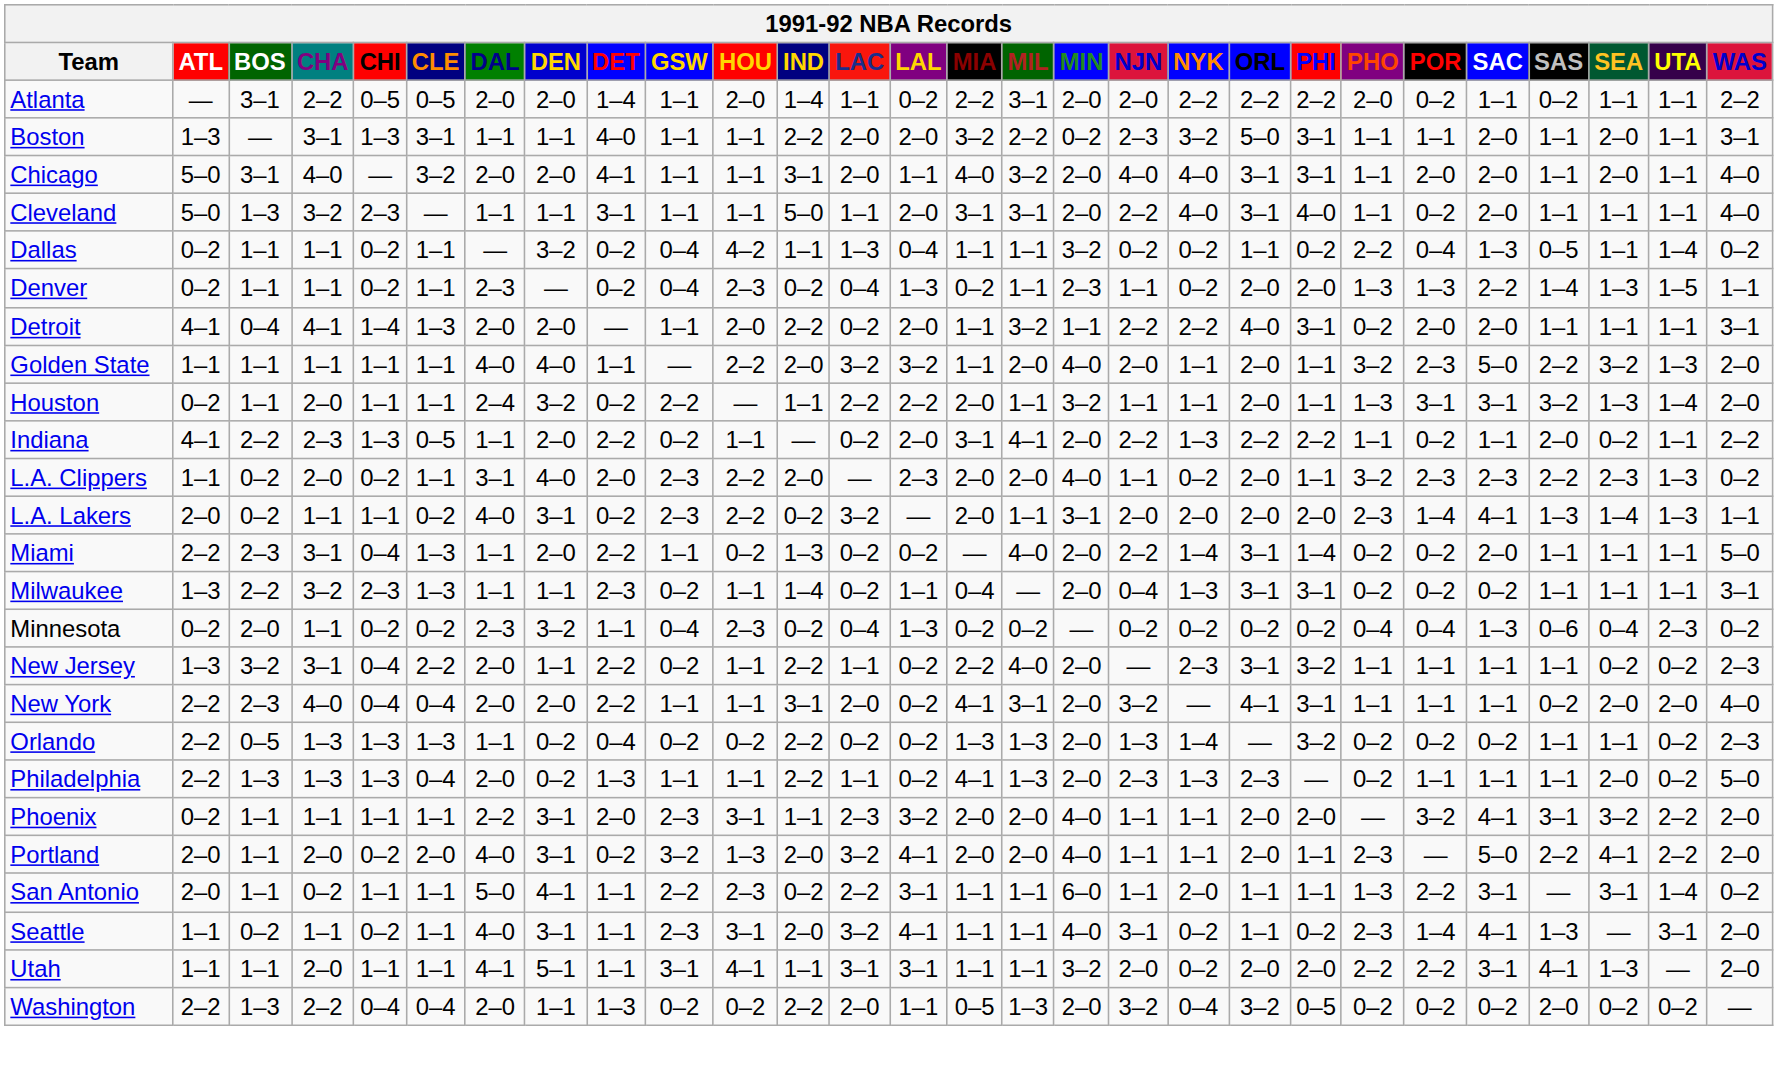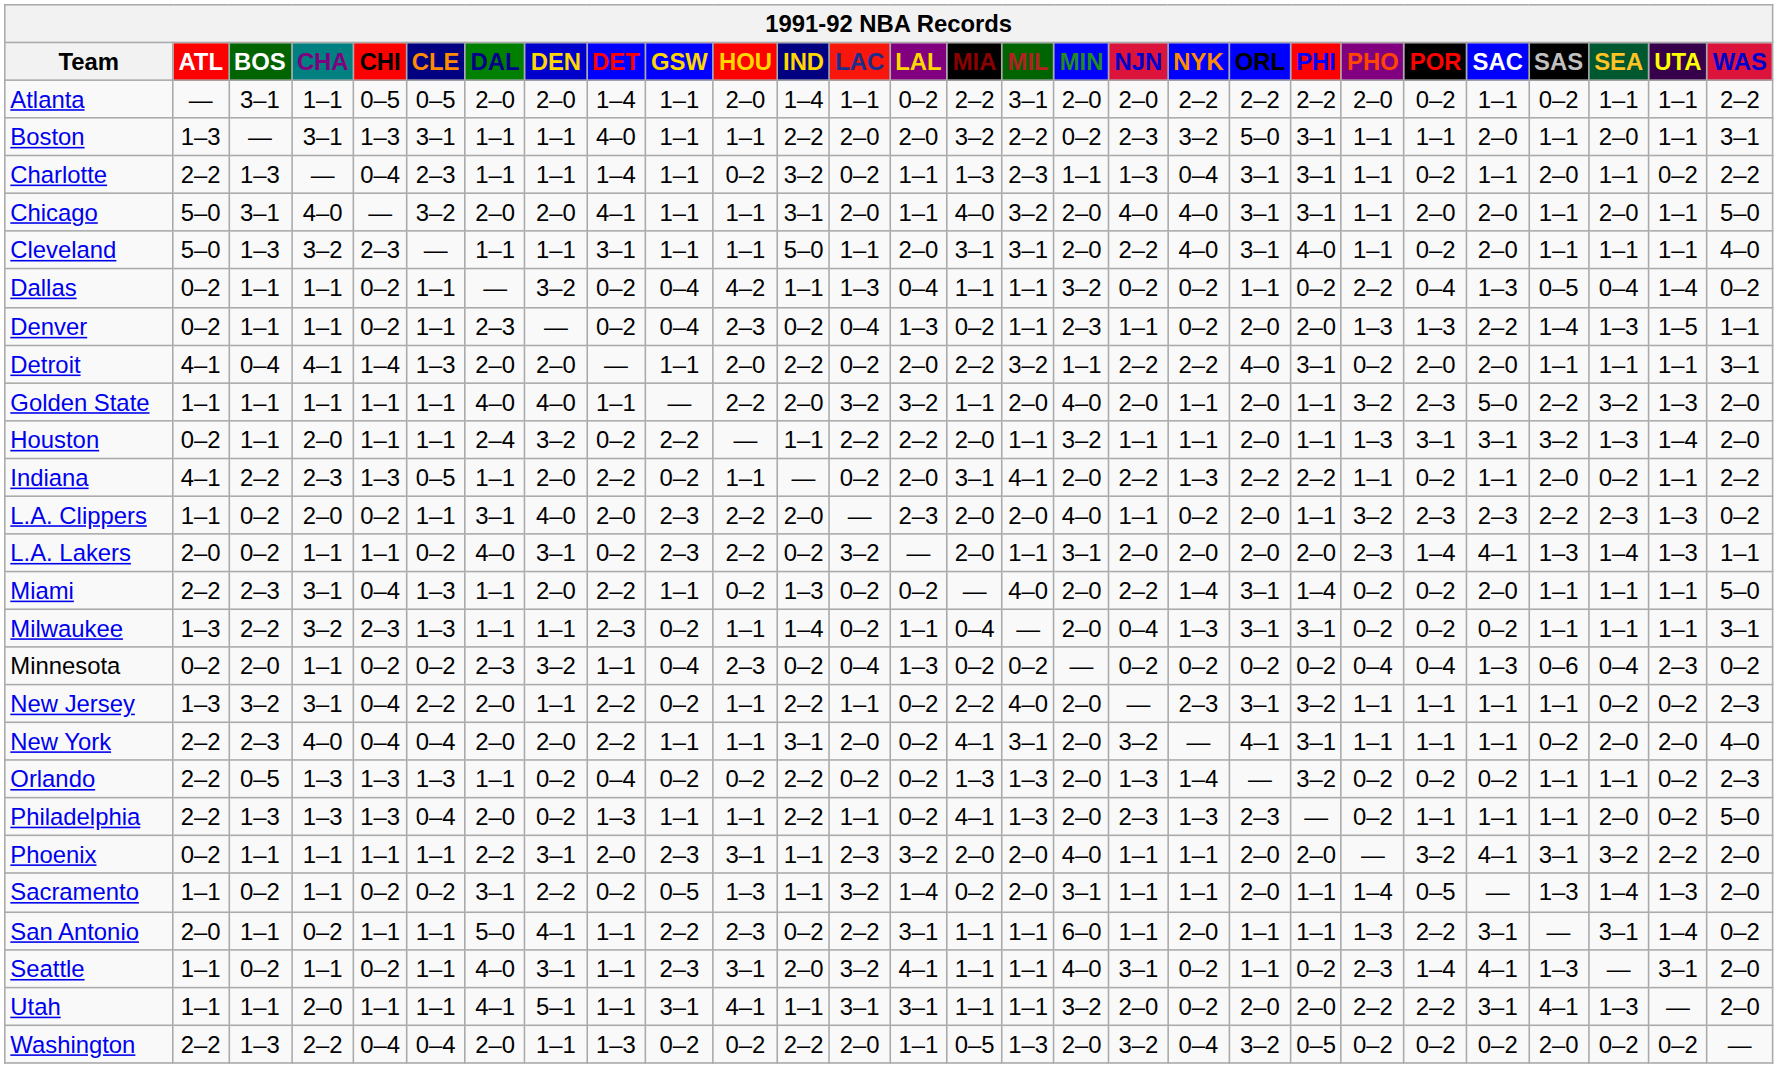 <table class="wikitable" style="font-size:95%; text-align:center;">
 <tr>
 <th colspan=28>1991-92 NBA Records</th>
 </tr>
 <tr>
 <th width=100>Team</th>
 <th style="background:#FF0000;color:#FFFFFF;width=35">ATL</th>
 <th style="background:#006400;color:#FFFFFF;width=35">BOS</th>
 <th style="background:#008080;color:#800080;width=35">CHA</th>
 <th style="background:#FF0000;color:#000000;width=35">CHI</th>
 <th style="background:#000080;color:#FF8C00;width=35">CLE</th>
 <th style="background:#008000;color:#00008B;width=35">DAL</th>
 <th style="background:#0000CD;color:#FFD700;width=35">DEN</th>
 <th style="background:#0000FF;color:#FF0000;width=35">DET</th>
 <th style="background:#0000FF;color:#FFD700;width=35">GSW</th>
 <th style="background:#FF0000;color:#FFD700;width=35">HOU</th>
 <th style="background:#000080;color:#FFD700;width=35">IND</th>
 <th style="background:#F9160D;color:#1A2E8B;width=35">LAC</th>
 <th style="background:#800080;color:#FFD700;width=35">LAL</th>
 <th style="background:#000000;color:#8B0000;width=35">MIA</th>
 <th style="background:#006400;color:#B22222;width=35">MIL</th>
 <th style="background:#0000FF;color:#228B22;width=35">MIN</th>
 <th style="background:#DC143C;color:#0000CD;width=35">NJN</th>
 <th style="background:#0000FF;color:#FF8C00;width=35">NYK</th>
 <th style="background:#0000FF;color:#000000;width=35">ORL</th>
 <th style="background:#FF0000;color:#0000FF;width=35">PHI</th>
 <th style="background:#800080;color:#FF4500;width=35">PHO</th>
 <th style="background:#000000;color:#FF0000;width=35">POR</th>
 <th style="background:#0000FF;color:#FFFFFF;width=35">SAC</th>
 <th style="background:#000000;color:#C0C0C0;width=35">SAS</th>
 <th style="background:#005831;color:#FFC322;width=35">SEA</th>
 <th style="background:#36004A;color:#FFFF00;width=35">UTA</th>
 <th style="background:#DC143C;color:#0000CD;width=35">WAS</th>
 </tr>
 <tr>
 <td style="text-align:left;"><a href='#'>Atlanta</a></td>
 <td>—</td>
 <td>3–1</td>
-<td>2–2</td>
+<td>1–1</td>
 <td>0–5</td>
 <td>0–5</td>
 <td>2–0</td>
 <td>2–0</td>
 <td>1–4</td>
 <td>1–1</td>
 <td>2–0</td>
 <td>1–4</td>
 <td>1–1</td>
 <td>0–2</td>
 <td>2–2</td>
 <td>3–1</td>
 <td>2–0</td>
 <td>2–0</td>
 <td>2–2</td>
 <td>2–2</td>
 <td>2–2</td>
 <td>2–0</td>
 <td>0–2</td>
 <td>1–1</td>
 <td>0–2</td>
 <td>1–1</td>
 <td>1–1</td>
 <td>2–2</td>
 </tr>
 <tr>
 <td style="text-align:left;"><a href='#'>Boston</a></td>
 <td>1–3</td>
 <td>—</td>
 <td>3–1</td>
 <td>1–3</td>
 <td>3–1</td>
 <td>1–1</td>
 <td>1–1</td>
 <td>4–0</td>
 <td>1–1</td>
 <td>1–1</td>
 <td>2–2</td>
 <td>2–0</td>
 <td>2–0</td>
 <td>3–2</td>
 <td>2–2</td>
 <td>0–2</td>
 <td>2–3</td>
 <td>3–2</td>
 <td>5–0</td>
 <td>3–1</td>
 <td>1–1</td>
 <td>1–1</td>
 <td>2–0</td>
 <td>1–1</td>
 <td>2–0</td>
 <td>1–1</td>
 <td>3–1</td>
 </tr>
 <tr>
+<td style="text-align:left;"><a href='#'>Charlotte</a></td>
+<td>2–2</td>
+<td>1–3</td>
+<td>—</td>
+<td>0–4</td>
+<td>2–3</td>
+<td>1–1</td>
+<td>1–1</td>
+<td>1–4</td>
+<td>1–1</td>
+<td>0–2</td>
+<td>3–2</td>
+<td>0–2</td>
+<td>1–1</td>
+<td>1–3</td>
+<td>2–3</td>
+<td>1–1</td>
+<td>1–3</td>
+<td>0–4</td>
+<td>3–1</td>
+<td>3–1</td>
+<td>1–1</td>
+<td>0–2</td>
+<td>1–1</td>
+<td>2–0</td>
+<td>1–1</td>
+<td>0–2</td>
+<td>2–2</td>
+</tr>
+<tr>
 <td style="text-align:left;"><a href='#'>Chicago</a></td>
 <td>5–0</td>
 <td>3–1</td>
 <td>4–0</td>
 <td>—</td>
 <td>3–2</td>
 <td>2–0</td>
 <td>2–0</td>
 <td>4–1</td>
 <td>1–1</td>
 <td>1–1</td>
 <td>3–1</td>
 <td>2–0</td>
 <td>1–1</td>
 <td>4–0</td>
 <td>3–2</td>
 <td>2–0</td>
 <td>4–0</td>
 <td>4–0</td>
 <td>3–1</td>
 <td>3–1</td>
 <td>1–1</td>
 <td>2–0</td>
 <td>2–0</td>
 <td>1–1</td>
 <td>2–0</td>
 <td>1–1</td>
-<td>4–0</td>
+<td>5–0</td>
 </tr>
 <tr>
 <td style="text-align:left;"><a href='#'>Cleveland</a></td>
 <td>5–0</td>
 <td>1–3</td>
 <td>3–2</td>
 <td>2–3</td>
 <td>—</td>
 <td>1–1</td>
 <td>1–1</td>
 <td>3–1</td>
 <td>1–1</td>
 <td>1–1</td>
 <td>5–0</td>
 <td>1–1</td>
 <td>2–0</td>
 <td>3–1</td>
 <td>3–1</td>
 <td>2–0</td>
 <td>2–2</td>
 <td>4–0</td>
 <td>3–1</td>
 <td>4–0</td>
 <td>1–1</td>
 <td>0–2</td>
 <td>2–0</td>
 <td>1–1</td>
 <td>1–1</td>
 <td>1–1</td>
 <td>4–0</td>
 </tr>
 <tr>
 <td style="text-align:left;"><a href='#'>Dallas</a></td>
 <td>0–2</td>
 <td>1–1</td>
 <td>1–1</td>
 <td>0–2</td>
 <td>1–1</td>
 <td>—</td>
 <td>3–2</td>
 <td>0–2</td>
 <td>0–4</td>
 <td>4–2</td>
 <td>1–1</td>
 <td>1–3</td>
 <td>0–4</td>
 <td>1–1</td>
 <td>1–1</td>
 <td>3–2</td>
 <td>0–2</td>
 <td>0–2</td>
 <td>1–1</td>
 <td>0–2</td>
 <td>2–2</td>
 <td>0–4</td>
 <td>1–3</td>
 <td>0–5</td>
-<td>1–1</td>
+<td>0–4</td>
 <td>1–4</td>
 <td>0–2</td>
 </tr>
 <tr>
 <td style="text-align:left;"><a href='#'>Denver</a></td>
 <td>0–2</td>
 <td>1–1</td>
 <td>1–1</td>
 <td>0–2</td>
 <td>1–1</td>
 <td>2–3</td>
 <td>—</td>
 <td>0–2</td>
 <td>0–4</td>
 <td>2–3</td>
 <td>0–2</td>
 <td>0–4</td>
 <td>1–3</td>
 <td>0–2</td>
 <td>1–1</td>
 <td>2–3</td>
 <td>1–1</td>
 <td>0–2</td>
 <td>2–0</td>
 <td>2–0</td>
 <td>1–3</td>
 <td>1–3</td>
 <td>2–2</td>
 <td>1–4</td>
 <td>1–3</td>
 <td>1–5</td>
 <td>1–1</td>
 </tr>
 <tr>
 <td style="text-align:left;"><a href='#'>Detroit</a></td>
 <td>4–1</td>
 <td>0–4</td>
 <td>4–1</td>
 <td>1–4</td>
 <td>1–3</td>
 <td>2–0</td>
 <td>2–0</td>
 <td>—</td>
 <td>1–1</td>
 <td>2–0</td>
 <td>2–2</td>
 <td>0–2</td>
 <td>2–0</td>
-<td>1–1</td>
+<td>2–2</td>
 <td>3–2</td>
 <td>1–1</td>
 <td>2–2</td>
 <td>2–2</td>
 <td>4–0</td>
 <td>3–1</td>
 <td>0–2</td>
 <td>2–0</td>
 <td>2–0</td>
 <td>1–1</td>
 <td>1–1</td>
 <td>1–1</td>
 <td>3–1</td>
 </tr>
 <tr>
 <td style="text-align:left;"><a href='#'>Golden State</a></td>
 <td>1–1</td>
 <td>1–1</td>
 <td>1–1</td>
 <td>1–1</td>
 <td>1–1</td>
 <td>4–0</td>
 <td>4–0</td>
 <td>1–1</td>
 <td>—</td>
 <td>2–2</td>
 <td>2–0</td>
 <td>3–2</td>
 <td>3–2</td>
 <td>1–1</td>
 <td>2–0</td>
 <td>4–0</td>
 <td>2–0</td>
 <td>1–1</td>
 <td>2–0</td>
 <td>1–1</td>
 <td>3–2</td>
 <td>2–3</td>
 <td>5–0</td>
 <td>2–2</td>
 <td>3–2</td>
 <td>1–3</td>
 <td>2–0</td>
 </tr>
 <tr>
 <td style="text-align:left;"><a href='#'>Houston</a></td>
 <td>0–2</td>
 <td>1–1</td>
 <td>2–0</td>
 <td>1–1</td>
 <td>1–1</td>
 <td>2–4</td>
 <td>3–2</td>
 <td>0–2</td>
 <td>2–2</td>
 <td>—</td>
 <td>1–1</td>
 <td>2–2</td>
 <td>2–2</td>
 <td>2–0</td>
 <td>1–1</td>
 <td>3–2</td>
 <td>1–1</td>
 <td>1–1</td>
 <td>2–0</td>
 <td>1–1</td>
 <td>1–3</td>
 <td>3–1</td>
 <td>3–1</td>
 <td>3–2</td>
 <td>1–3</td>
 <td>1–4</td>
 <td>2–0</td>
 </tr>
 <tr>
 <td style="text-align:left;"><a href='#'>Indiana</a></td>
 <td>4–1</td>
 <td>2–2</td>
 <td>2–3</td>
 <td>1–3</td>
 <td>0–5</td>
 <td>1–1</td>
 <td>2–0</td>
 <td>2–2</td>
 <td>0–2</td>
 <td>1–1</td>
 <td>—</td>
 <td>0–2</td>
 <td>2–0</td>
 <td>3–1</td>
 <td>4–1</td>
 <td>2–0</td>
 <td>2–2</td>
 <td>1–3</td>
 <td>2–2</td>
 <td>2–2</td>
 <td>1–1</td>
 <td>0–2</td>
 <td>1–1</td>
 <td>2–0</td>
 <td>0–2</td>
 <td>1–1</td>
 <td>2–2</td>
 </tr>
 <tr>
 <td style="text-align:left;"><a href='#'>L.A. Clippers</a></td>
 <td>1–1</td>
 <td>0–2</td>
 <td>2–0</td>
 <td>0–2</td>
 <td>1–1</td>
 <td>3–1</td>
 <td>4–0</td>
 <td>2–0</td>
 <td>2–3</td>
 <td>2–2</td>
 <td>2–0</td>
 <td>—</td>
 <td>2–3</td>
 <td>2–0</td>
 <td>2–0</td>
 <td>4–0</td>
 <td>1–1</td>
 <td>0–2</td>
 <td>2–0</td>
 <td>1–1</td>
 <td>3–2</td>
 <td>2–3</td>
 <td>2–3</td>
 <td>2–2</td>
 <td>2–3</td>
 <td>1–3</td>
 <td>0–2</td>
 </tr>
 <tr>
 <td style="text-align:left;"><a href='#'>L.A. Lakers</a></td>
 <td>2–0</td>
 <td>0–2</td>
 <td>1–1</td>
 <td>1–1</td>
 <td>0–2</td>
 <td>4–0</td>
 <td>3–1</td>
 <td>0–2</td>
 <td>2–3</td>
 <td>2–2</td>
 <td>0–2</td>
 <td>3–2</td>
 <td>—</td>
 <td>2–0</td>
 <td>1–1</td>
 <td>3–1</td>
 <td>2–0</td>
 <td>2–0</td>
 <td>2–0</td>
 <td>2–0</td>
 <td>2–3</td>
 <td>1–4</td>
 <td>4–1</td>
 <td>1–3</td>
 <td>1–4</td>
 <td>1–3</td>
 <td>1–1</td>
 </tr>
 <tr>
 <td style="text-align:left;"><a href='#'>Miami</a></td>
 <td>2–2</td>
 <td>2–3</td>
 <td>3–1</td>
 <td>0–4</td>
 <td>1–3</td>
 <td>1–1</td>
 <td>2–0</td>
 <td>2–2</td>
 <td>1–1</td>
 <td>0–2</td>
 <td>1–3</td>
 <td>0–2</td>
 <td>0–2</td>
 <td>—</td>
 <td>4–0</td>
 <td>2–0</td>
 <td>2–2</td>
 <td>1–4</td>
 <td>3–1</td>
 <td>1–4</td>
 <td>0–2</td>
 <td>0–2</td>
 <td>2–0</td>
 <td>1–1</td>
 <td>1–1</td>
 <td>1–1</td>
 <td>5–0</td>
 </tr>
 <tr>
 <td style="text-align:left;"><a href='#'>Milwaukee</a></td>
 <td>1–3</td>
 <td>2–2</td>
 <td>3–2</td>
 <td>2–3</td>
 <td>1–3</td>
 <td>1–1</td>
 <td>1–1</td>
 <td>2–3</td>
 <td>0–2</td>
 <td>1–1</td>
 <td>1–4</td>
 <td>0–2</td>
 <td>1–1</td>
 <td>0–4</td>
 <td>—</td>
 <td>2–0</td>
 <td>0–4</td>
 <td>1–3</td>
 <td>3–1</td>
 <td>3–1</td>
 <td>0–2</td>
 <td>0–2</td>
 <td>0–2</td>
 <td>1–1</td>
 <td>1–1</td>
 <td>1–1</td>
 <td>3–1</td>
 </tr>
 <tr>
 <td style="text-align:left;">Minnesota</td>
 <td>0–2</td>
 <td>2–0</td>
 <td>1–1</td>
 <td>0–2</td>
 <td>0–2</td>
 <td>2–3</td>
 <td>3–2</td>
 <td>1–1</td>
 <td>0–4</td>
 <td>2–3</td>
 <td>0–2</td>
 <td>0–4</td>
 <td>1–3</td>
 <td>0–2</td>
 <td>0–2</td>
 <td>—</td>
 <td>0–2</td>
 <td>0–2</td>
 <td>0–2</td>
 <td>0–2</td>
 <td>0–4</td>
 <td>0–4</td>
 <td>1–3</td>
 <td>0–6</td>
 <td>0–4</td>
 <td>2–3</td>
 <td>0–2</td>
 </tr>
 <tr>
 <td style="text-align:left;"><a href='#'>New Jersey</a></td>
 <td>1–3</td>
 <td>3–2</td>
 <td>3–1</td>
 <td>0–4</td>
 <td>2–2</td>
 <td>2–0</td>
 <td>1–1</td>
 <td>2–2</td>
 <td>0–2</td>
 <td>1–1</td>
 <td>2–2</td>
 <td>1–1</td>
 <td>0–2</td>
 <td>2–2</td>
 <td>4–0</td>
 <td>2–0</td>
 <td>—</td>
 <td>2–3</td>
 <td>3–1</td>
 <td>3–2</td>
 <td>1–1</td>
 <td>1–1</td>
 <td>1–1</td>
 <td>1–1</td>
 <td>0–2</td>
 <td>0–2</td>
 <td>2–3</td>
 </tr>
 <tr>
 <td style="text-align:left;"><a href='#'>New York</a></td>
 <td>2–2</td>
 <td>2–3</td>
 <td>4–0</td>
 <td>0–4</td>
 <td>0–4</td>
 <td>2–0</td>
 <td>2–0</td>
 <td>2–2</td>
 <td>1–1</td>
 <td>1–1</td>
 <td>3–1</td>
 <td>2–0</td>
 <td>0–2</td>
 <td>4–1</td>
 <td>3–1</td>
 <td>2–0</td>
 <td>3–2</td>
 <td>—</td>
 <td>4–1</td>
 <td>3–1</td>
 <td>1–1</td>
 <td>1–1</td>
 <td>1–1</td>
 <td>0–2</td>
 <td>2–0</td>
 <td>2–0</td>
 <td>4–0</td>
 </tr>
 <tr>
 <td style="text-align:left;"><a href='#'>Orlando</a></td>
 <td>2–2</td>
 <td>0–5</td>
 <td>1–3</td>
 <td>1–3</td>
 <td>1–3</td>
 <td>1–1</td>
 <td>0–2</td>
 <td>0–4</td>
 <td>0–2</td>
 <td>0–2</td>
 <td>2–2</td>
 <td>0–2</td>
 <td>0–2</td>
 <td>1–3</td>
 <td>1–3</td>
 <td>2–0</td>
 <td>1–3</td>
 <td>1–4</td>
 <td>—</td>
 <td>3–2</td>
 <td>0–2</td>
 <td>0–2</td>
 <td>0–2</td>
 <td>1–1</td>
 <td>1–1</td>
 <td>0–2</td>
 <td>2–3</td>
 </tr>
 <tr>
 <td style="text-align:left;"><a href='#'>Philadelphia</a></td>
 <td>2–2</td>
 <td>1–3</td>
 <td>1–3</td>
 <td>1–3</td>
 <td>0–4</td>
 <td>2–0</td>
 <td>0–2</td>
 <td>1–3</td>
 <td>1–1</td>
 <td>1–1</td>
 <td>2–2</td>
 <td>1–1</td>
 <td>0–2</td>
 <td>4–1</td>
 <td>1–3</td>
 <td>2–0</td>
 <td>2–3</td>
 <td>1–3</td>
 <td>2–3</td>
 <td>—</td>
 <td>0–2</td>
 <td>1–1</td>
 <td>1–1</td>
 <td>1–1</td>
 <td>2–0</td>
 <td>0–2</td>
 <td>5–0</td>
 </tr>
 <tr>
 <td style="text-align:left;"><a href='#'>Phoenix</a></td>
 <td>0–2</td>
 <td>1–1</td>
 <td>1–1</td>
 <td>1–1</td>
 <td>1–1</td>
 <td>2–2</td>
 <td>3–1</td>
 <td>2–0</td>
 <td>2–3</td>
 <td>3–1</td>
 <td>1–1</td>
 <td>2–3</td>
 <td>3–2</td>
 <td>2–0</td>
 <td>2–0</td>
 <td>4–0</td>
 <td>1–1</td>
 <td>1–1</td>
 <td>2–0</td>
 <td>2–0</td>
 <td>—</td>
 <td>3–2</td>
 <td>4–1</td>
 <td>3–1</td>
 <td>3–2</td>
 <td>2–2</td>
 <td>2–0</td>
 </tr>
 <tr>
-<td style="text-align:left;"><a href='#'>Portland</a></td>
-<td>2–0</td>
+<td style="text-align:left;"><a href='#'>Sacramento</a></td>
 <td>1–1</td>
-<td>2–0</td>
+<td>0–2</td>
+<td>1–1</td>
+<td>0–2</td>
+<td>0–2</td>
+<td>3–1</td>
+<td>2–2</td>
+<td>0–2</td>
+<td>0–5</td>
+<td>1–3</td>
+<td>1–1</td>
+<td>3–2</td>
+<td>1–4</td>
 <td>0–2</td>
 <td>2–0</td>
-<td>4–0</td>
 <td>3–1</td>
-<td>0–2</td>
-<td>3–2</td>
-<td>1–3</td>
-<td>2–0</td>
-<td>3–2</td>
-<td>4–1</td>
-<td>2–0</td>
-<td>2–0</td>
-<td>4–0</td>
 <td>1–1</td>
 <td>1–1</td>
 <td>2–0</td>
 <td>1–1</td>
-<td>2–3</td>
+<td>1–4</td>
+<td>0–5</td>
 <td>—</td>
-<td>5–0</td>
-<td>2–2</td>
-<td>4–1</td>
-<td>2–2</td>
+<td>1–3</td>
+<td>1–4</td>
+<td>1–3</td>
 <td>2–0</td>
 </tr>
 <tr>
 <td style="text-align:left;"><a href='#'>San Antonio</a></td>
 <td>2–0</td>
 <td>1–1</td>
 <td>0–2</td>
 <td>1–1</td>
 <td>1–1</td>
 <td>5–0</td>
 <td>4–1</td>
 <td>1–1</td>
 <td>2–2</td>
 <td>2–3</td>
 <td>0–2</td>
 <td>2–2</td>
 <td>3–1</td>
 <td>1–1</td>
 <td>1–1</td>
 <td>6–0</td>
 <td>1–1</td>
 <td>2–0</td>
 <td>1–1</td>
 <td>1–1</td>
 <td>1–3</td>
 <td>2–2</td>
 <td>3–1</td>
 <td>—</td>
 <td>3–1</td>
 <td>1–4</td>
 <td>0–2</td>
 </tr>
 <tr>
 <td style="text-align:left;"><a href='#'>Seattle</a></td>
 <td>1–1</td>
 <td>0–2</td>
 <td>1–1</td>
 <td>0–2</td>
 <td>1–1</td>
 <td>4–0</td>
 <td>3–1</td>
 <td>1–1</td>
 <td>2–3</td>
 <td>3–1</td>
 <td>2–0</td>
 <td>3–2</td>
 <td>4–1</td>
 <td>1–1</td>
 <td>1–1</td>
 <td>4–0</td>
 <td>3–1</td>
 <td>0–2</td>
 <td>1–1</td>
 <td>0–2</td>
 <td>2–3</td>
 <td>1–4</td>
 <td>4–1</td>
 <td>1–3</td>
 <td>—</td>
 <td>3–1</td>
 <td>2–0</td>
 </tr>
 <tr>
 <td style="text-align:left;"><a href='#'>Utah</a></td>
 <td>1–1</td>
 <td>1–1</td>
 <td>2–0</td>
 <td>1–1</td>
 <td>1–1</td>
 <td>4–1</td>
 <td>5–1</td>
 <td>1–1</td>
 <td>3–1</td>
 <td>4–1</td>
 <td>1–1</td>
 <td>3–1</td>
 <td>3–1</td>
 <td>1–1</td>
 <td>1–1</td>
 <td>3–2</td>
 <td>2–0</td>
 <td>0–2</td>
 <td>2–0</td>
 <td>2–0</td>
 <td>2–2</td>
 <td>2–2</td>
 <td>3–1</td>
 <td>4–1</td>
 <td>1–3</td>
 <td>—</td>
 <td>2–0</td>
 </tr>
 <tr>
 <td style="text-align:left;"><a href='#'>Washington</a></td>
 <td>2–2</td>
 <td>1–3</td>
 <td>2–2</td>
 <td>0–4</td>
 <td>0–4</td>
 <td>2–0</td>
 <td>1–1</td>
 <td>1–3</td>
 <td>0–2</td>
 <td>0–2</td>
 <td>2–2</td>
 <td>2–0</td>
 <td>1–1</td>
 <td>0–5</td>
 <td>1–3</td>
 <td>2–0</td>
 <td>3–2</td>
 <td>0–4</td>
 <td>3–2</td>
 <td>0–5</td>
 <td>0–2</td>
 <td>0–2</td>
 <td>0–2</td>
 <td>2–0</td>
 <td>0–2</td>
 <td>0–2</td>
 <td>—</td>
 </tr>
 </table>
